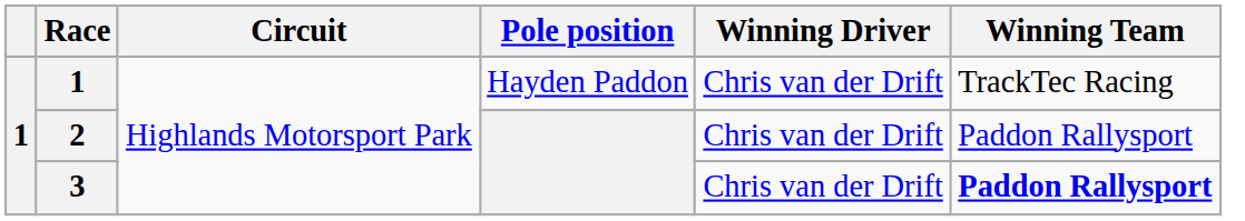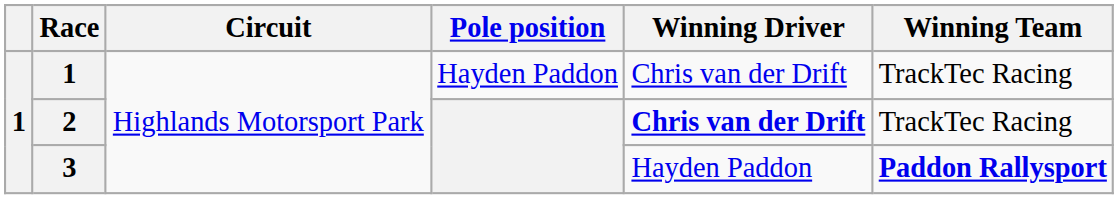 <table class=wikitable style=font-size:85%>
 <tr>
 <th></th>
 <th>Race</th>
 <th>Circuit</th>
 <th><a href='#'>Pole position</a></th>
 <th>Winning Driver</th>
 <th>Winning Team</th>
 </tr>
 <tr>
 <th rowspan=3>1</th>
 <th>1</th>
 <td rowspan=3><a href='#'>Highlands Motorsport Park</a></td>
 <td> <a href='#'>Hayden Paddon</a></td>
 <td> <a href='#'>Chris van der Drift</a></td>
 <td>TrackTec Racing</td>
 </tr>
 <tr>
 <th>2</th>
 <th rowspan=2></th>
-<td> <a href='#'>Chris van der Drift</a></td>
-<td><a href='#'>Paddon Rallysport</a></td>
+<td><strong> <a href='#'>Chris van der Drift</a></strong></td>
+<td>TrackTec Racing</td>
 </tr>
 <tr>
 <th>3</th>
-<td> <a href='#'>Chris van der Drift</a></td>
+<td> <a href='#'>Hayden Paddon</a></td>
 <td><strong><a href='#'>Paddon Rallysport</a></strong></td>
 </tr>
 </table>
